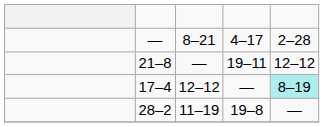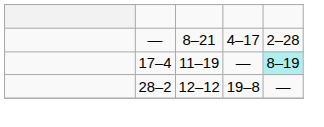 <table class="wikitable" style="text-align:center; font-size:90%;">
 <tr>
 <th width=120> </th>
 <td><strong></strong></td>
 <td><strong></strong></td>
 <td><strong></strong></td>
 <td><strong></strong></td>
 </tr>
 <tr>
 <td style="text-align:left;"></td>
 <td>—</td>
 <td>8–21</td>
 <td>4–17</td>
 <td>2–28</td>
 </tr>
 <tr>
 <td style="text-align:left;"></td>
-<td>21–8</td>
-<td>—</td>
-<td>19–11</td>
-<td>12–12</td>
-</tr>
-<tr>
-<td style="text-align:left;"></td>
 <td>17–4</td>
-<td>12–12</td>
+<td>11–19</td>
 <td>—</td>
 <td style="background: paleturquoise;">8–19</td>
 </tr>
 <tr>
 <td style="text-align:left;"></td>
 <td>28–2</td>
-<td>11–19</td>
+<td>12–12</td>
 <td>19–8</td>
 <td>—</td>
 </tr>
 <tr>
 </tr>
 </table>
